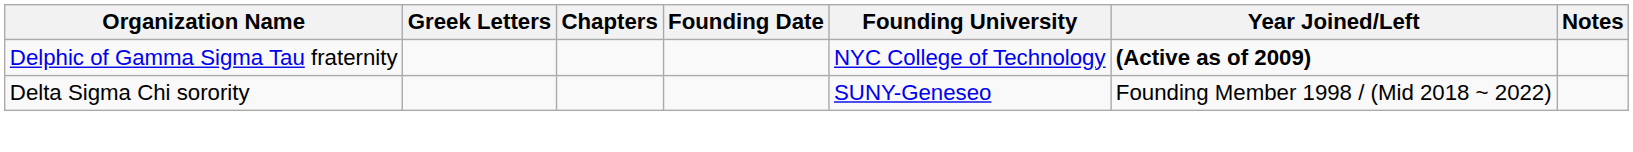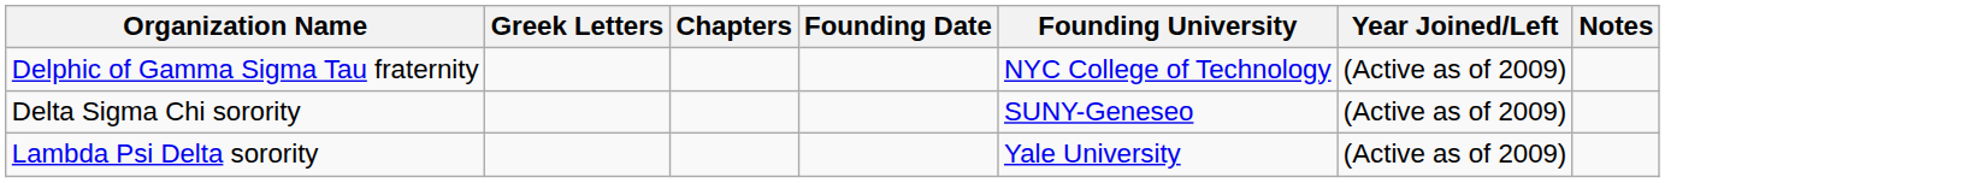 <table class="wikitable sortable">
 <tr>
 <th>Organization Name</th>
 <th>Greek Letters</th>
 <th>Chapters</th>
 <th>Founding Date</th>
 <th>Founding University</th>
 <th>Year Joined/Left</th>
 <th>Notes</th>
 </tr>
 <tr>
 <td><a href='#'>Delphic of Gamma Sigma Tau</a> fraternity</td>
 <td><strong></strong></td>
 <td></td>
 <td></td>
 <td><a href='#'>NYC College of Technology</a></td>
-<td><strong>(Active as of 2009)</strong></td>
+<td>(Active as of 2009)</td>
 <td></td>
 </tr>
 <tr>
 <td>Delta Sigma Chi sorority</td>
 <td><strong></strong></td>
 <td></td>
 <td></td>
 <td><a href='#'>SUNY-Geneseo</a></td>
-<td>Founding Member 1998 / (Mid 2018 ~ 2022)</td>
+<td>(Active as of 2009)</td>
+<td></td>
+</tr>
+<tr>
+<td><a href='#'>Lambda Psi Delta</a> sorority</td>
+<td><strong></strong></td>
+<td></td>
+<td></td>
+<td><a href='#'>Yale University</a></td>
+<td>(Active as of 2009)</td>
 <td></td>
 </tr>
 </table>
